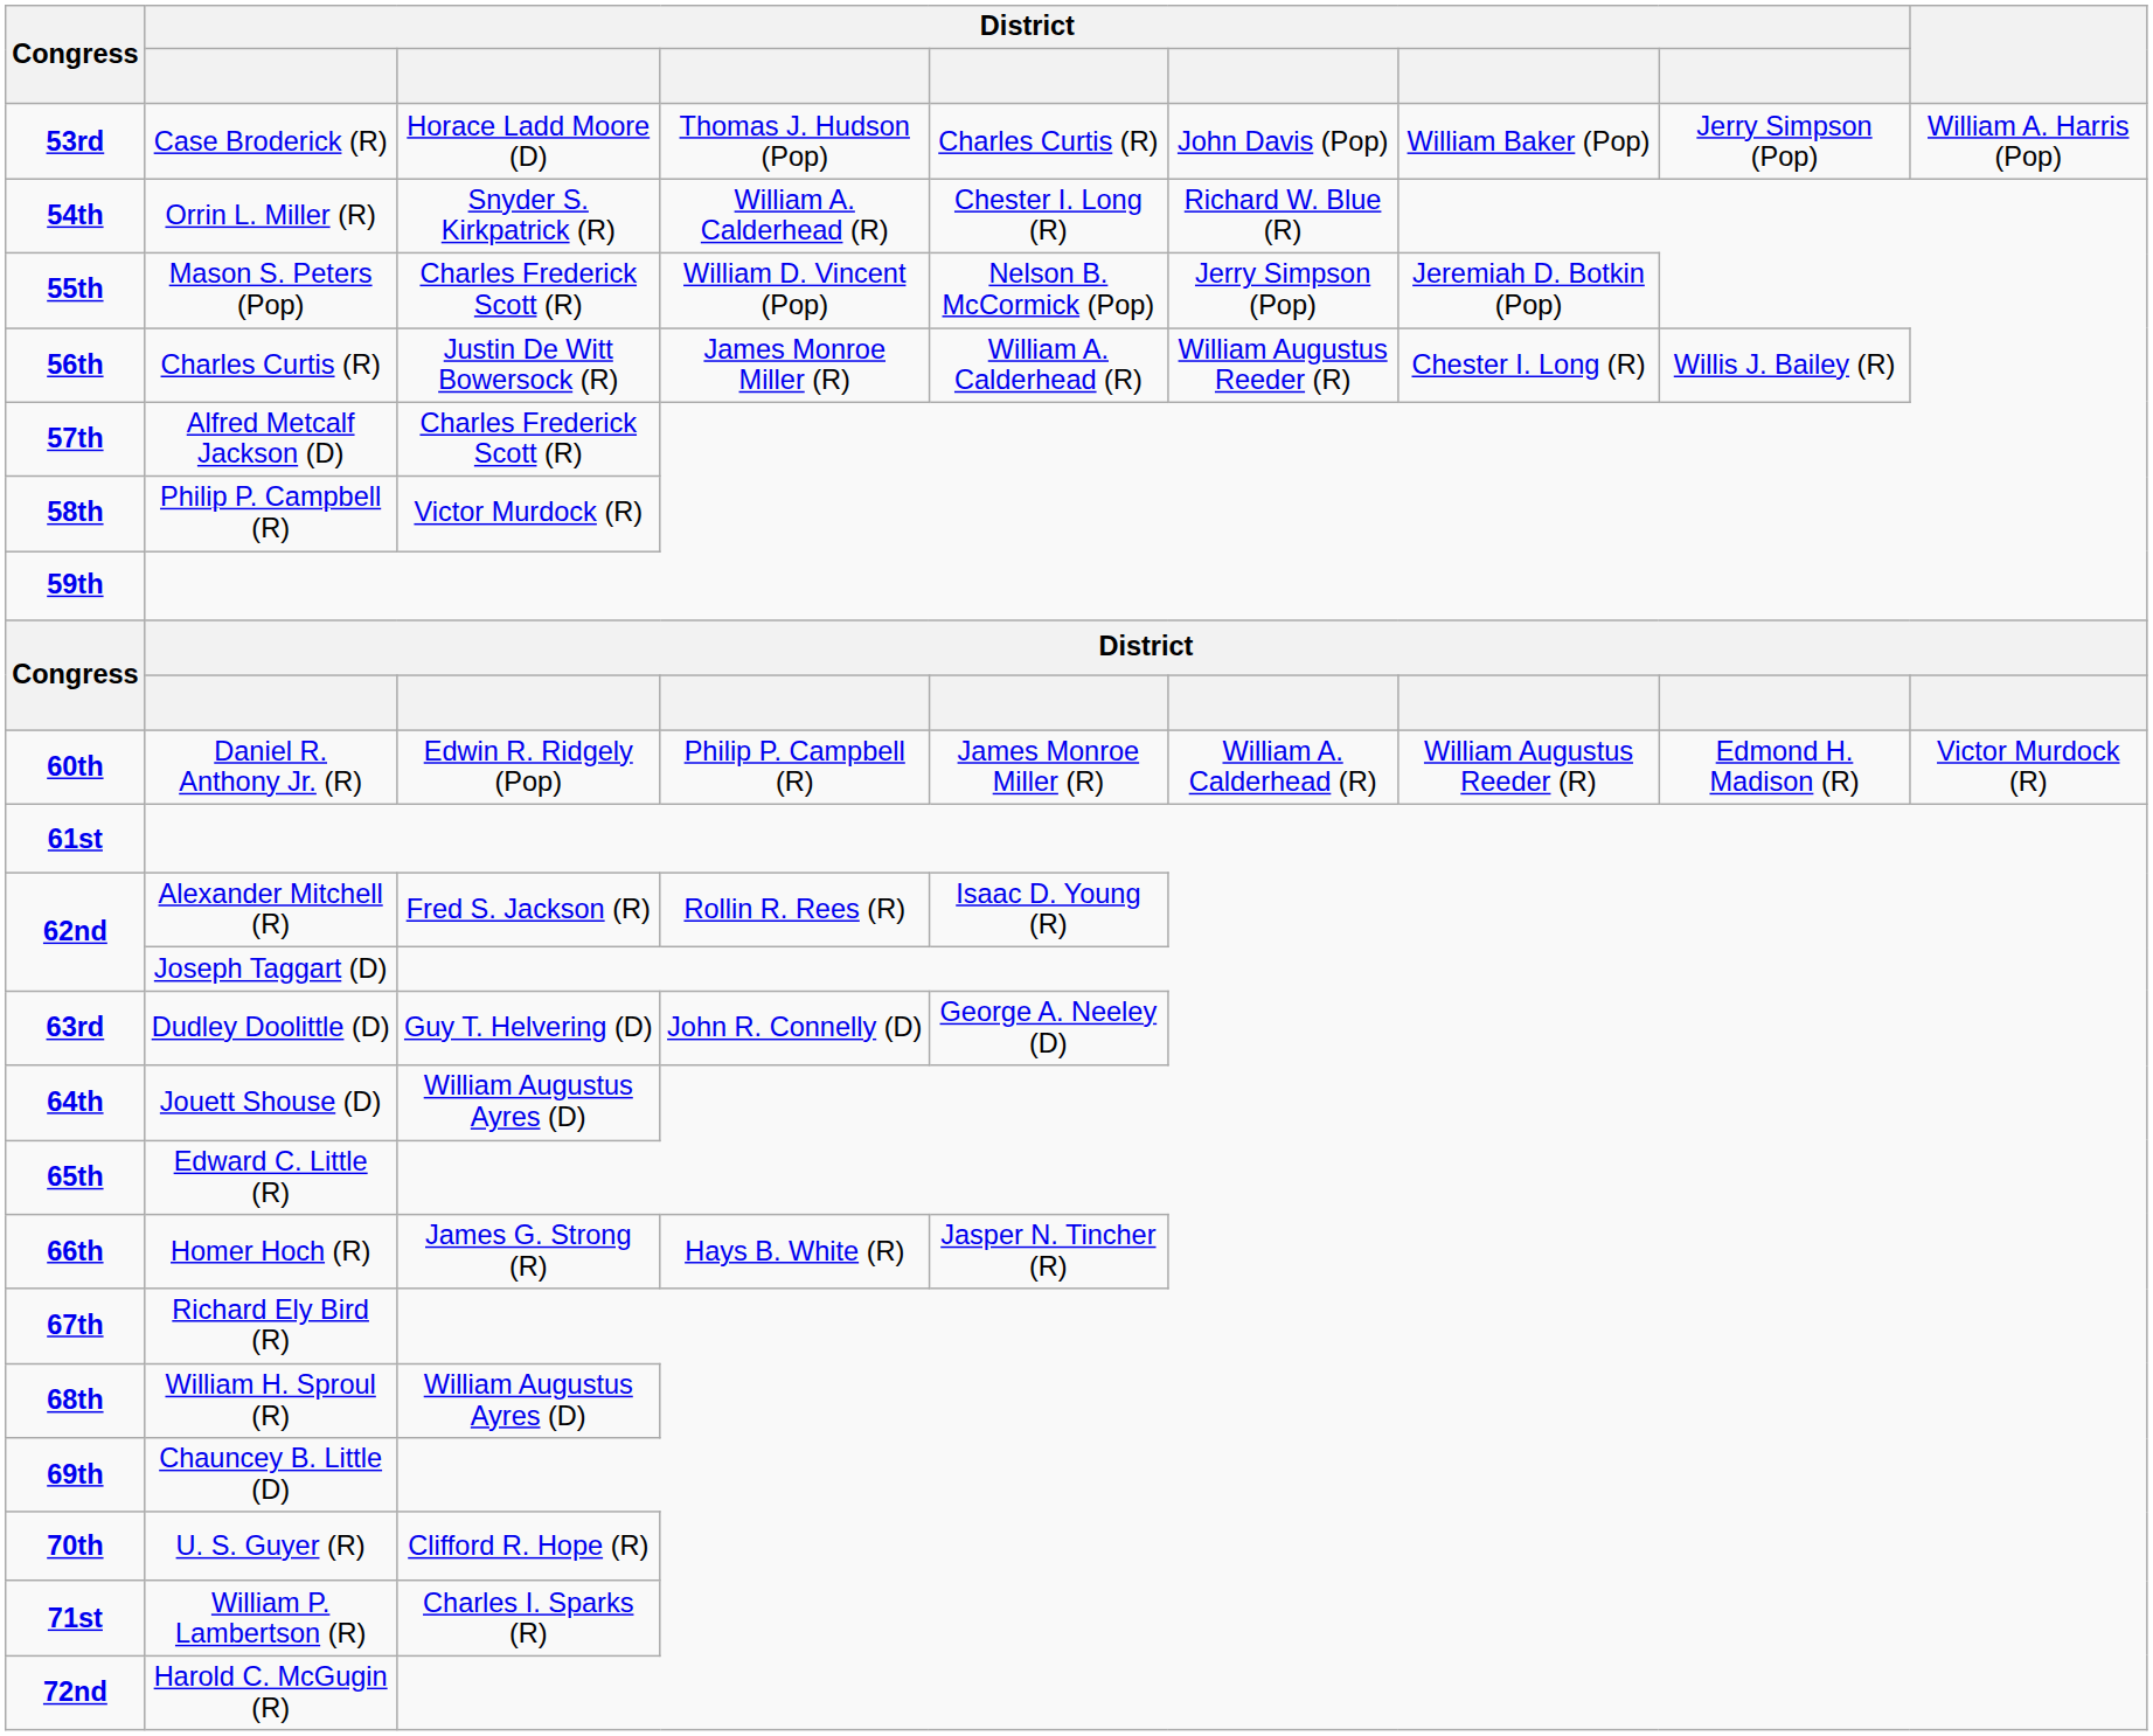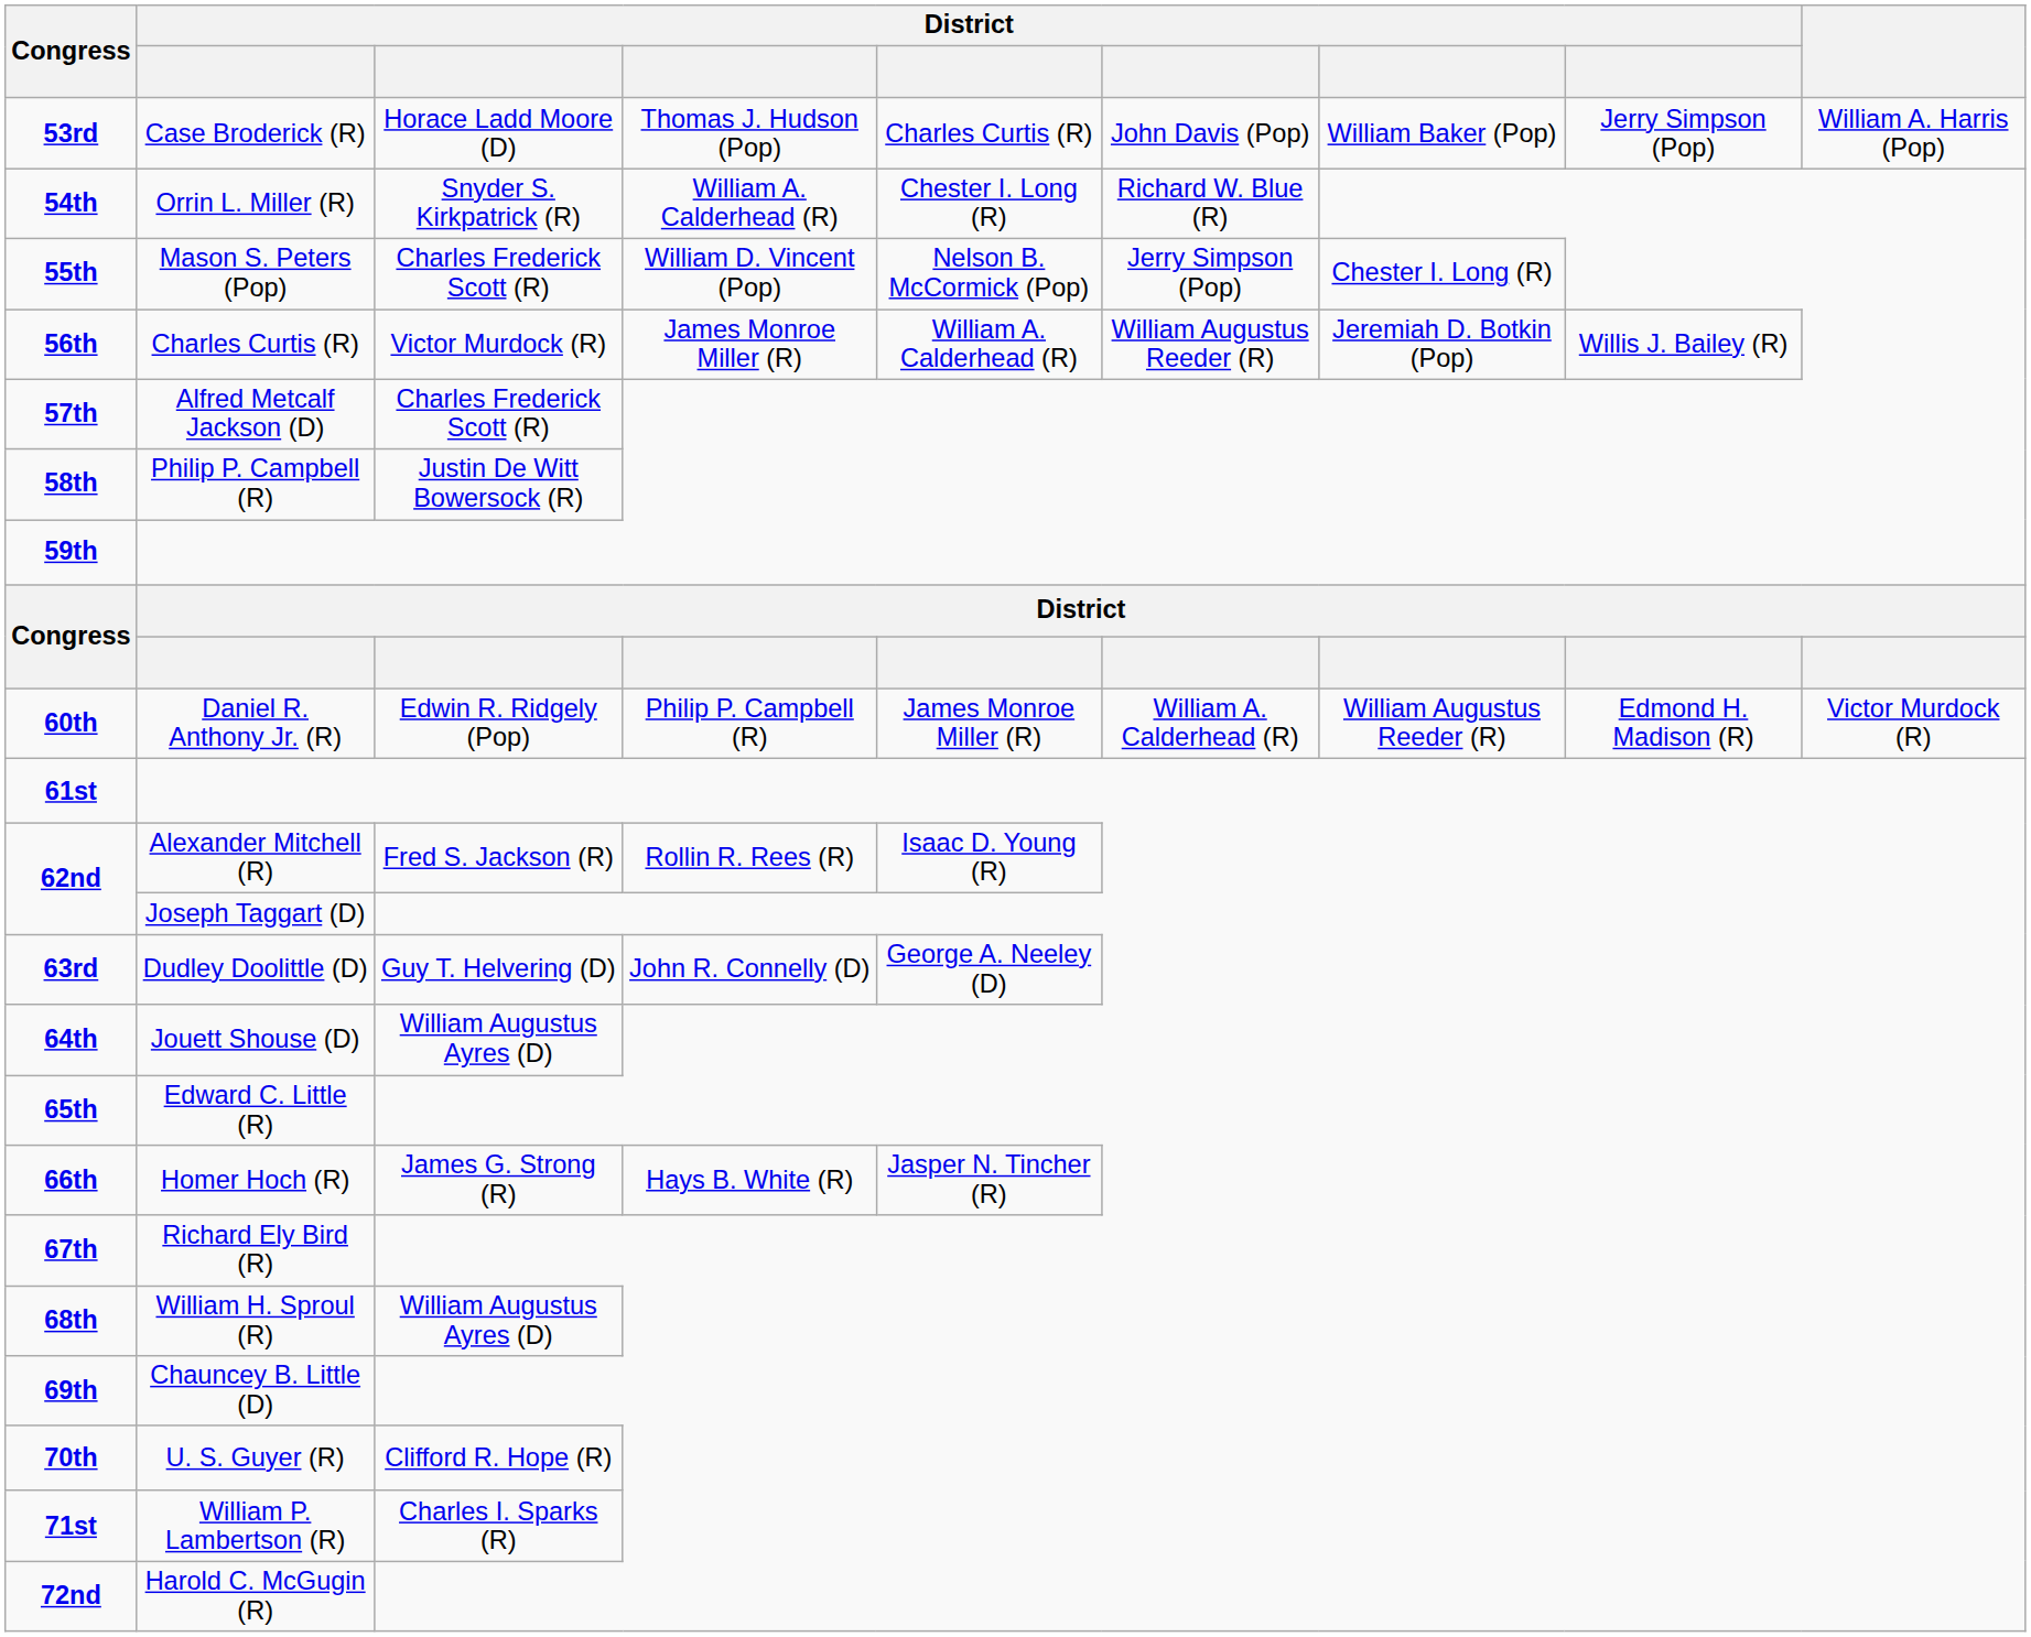 <table class=wikitable style="text-align:center">
 <tr>
 <th rowspan=2>Congress</th>
 <th colspan=7>District</th>
 <th rowspan=2></th>
 </tr>
 <tr style="height:2em">
 <th></th>
 <th></th>
 <th></th>
 <th></th>
 <th></th>
 <th></th>
 <th></th>
 </tr>
 <tr style="height:2.5em">
 <td><strong><a href='#'>53rd</a></strong> </td>
 <td><a href='#'>Case Broderick</a> (R)</td>
 <td><a href='#'>Horace Ladd Moore</a> (D)</td>
 <td><a href='#'>Thomas J. Hudson</a> (Pop)</td>
 <td><a href='#'>Charles Curtis</a> (R)</td>
 <td><a href='#'>John Davis</a> (Pop)</td>
 <td><a href='#'>William Baker</a> (Pop)</td>
 <td><a href='#'>Jerry Simpson</a> (Pop)</td>
 <td><a href='#'>William A. Harris</a> (Pop)</td>
 </tr>
 <tr style="height:2.5em">
 <td><strong><a href='#'>54th</a></strong> </td>
 <td><a href='#'>Orrin L. Miller</a> (R)</td>
 <td><a href='#'>Snyder S. Kirkpatrick</a> (R)</td>
 <td><a href='#'>William A.<br>Calderhead</a> (R)</td>
 <td><a href='#'>Chester I. Long</a> (R)</td>
 <td><a href='#'>Richard W. Blue</a> (R)</td>
 </tr>
 <tr style="height:2.5em">
 <td><strong><a href='#'>55th</a></strong> </td>
 <td><a href='#'>Mason S. Peters</a> (Pop)</td>
 <td><a href='#'>Charles Frederick<br>Scott</a> (R)</td>
 <td><a href='#'>William D. Vincent</a> (Pop)</td>
 <td><a href='#'>Nelson B.<br>McCormick</a> (Pop)</td>
 <td><a href='#'>Jerry Simpson</a> (Pop)</td>
-<td><a href='#'>Jeremiah D. Botkin</a> (Pop)</td>
+<td><a href='#'>Chester I. Long</a> (R)</td>
 </tr>
 <tr style="height:2.5em">
 <td><strong><a href='#'>56th</a></strong> </td>
 <td><a href='#'>Charles Curtis</a> (R)</td>
-<td><a href='#'>Justin De Witt<br>Bowersock</a> (R)</td>
+<td><a href='#'>Victor Murdock</a> (R)</td>
 <td><a href='#'>James Monroe<br>Miller</a> (R)</td>
 <td><a href='#'>William A.<br>Calderhead</a> (R)</td>
 <td><a href='#'>William Augustus<br>Reeder</a> (R)</td>
-<td><a href='#'>Chester I. Long</a> (R)</td>
+<td><a href='#'>Jeremiah D. Botkin</a> (Pop)</td>
 <td><a href='#'>Willis J. Bailey</a> (R)</td>
 </tr>
 <tr style="height:2.5em">
 <td><strong><a href='#'>57th</a></strong> </td>
 <td><a href='#'>Alfred Metcalf<br>Jackson</a> (D)</td>
 <td><a href='#'>Charles Frederick<br>Scott</a> (R)</td>
 </tr>
 <tr style="height:2.5em">
 <td><strong><a href='#'>58th</a></strong> </td>
 <td><a href='#'>Philip P. Campbell</a> (R)</td>
-<td><a href='#'>Victor Murdock</a> (R)</td>
+<td><a href='#'>Justin De Witt<br>Bowersock</a> (R)</td>
 </tr>
 <tr style="height:2.5em">
 <td><strong><a href='#'>59th</a></strong> </td>
 </tr>
 <tr style="height:2em">
 <th rowspan=2>Congress</th>
 <th colspan=8>District</th>
 </tr>
 <tr style="height:2em">
 <th></th>
 <th></th>
 <th></th>
 <th></th>
 <th></th>
 <th></th>
 <th></th>
 <th></th>
 </tr>
 <tr style="height:2.5em">
 <td><strong><a href='#'>60th</a></strong> </td>
 <td><a href='#'>Daniel R.<br>Anthony Jr.</a> (R)</td>
 <td><a href='#'>Edwin R. Ridgely</a> (Pop)</td>
 <td><a href='#'>Philip P. Campbell</a> (R)</td>
 <td><a href='#'>James Monroe<br>Miller</a> (R)</td>
 <td><a href='#'>William A.<br>Calderhead</a> (R)</td>
 <td><a href='#'>William Augustus<br>Reeder</a> (R)</td>
 <td><a href='#'>Edmond H. Madison</a> (R)</td>
 <td><a href='#'>Victor Murdock</a> (R)</td>
 </tr>
 <tr style="height:2.5em">
 <td><strong><a href='#'>61st</a></strong> </td>
 </tr>
 <tr style="height:2em">
 <td rowspan=2><strong><a href='#'>62nd</a></strong> </td>
 <td><a href='#'>Alexander Mitchell</a> (R)</td>
 <td><a href='#'>Fred S. Jackson</a> (R)</td>
 <td><a href='#'>Rollin R. Rees</a> (R)</td>
 <td><a href='#'>Isaac D. Young</a> (R)</td>
 </tr>
 <tr style="height:1.25em">
 <td><a href='#'>Joseph Taggart</a> (D)</td>
 </tr>
 <tr style="height:2.5em">
 <td><strong><a href='#'>63rd</a></strong> </td>
 <td><a href='#'>Dudley Doolittle</a> (D)</td>
 <td><a href='#'>Guy T. Helvering</a> (D)</td>
 <td><a href='#'>John R. Connelly</a> (D)</td>
 <td><a href='#'>George A. Neeley</a> (D)</td>
 </tr>
 <tr style="height:2.5em">
 <td><strong><a href='#'>64th</a></strong> </td>
 <td><a href='#'>Jouett Shouse</a> (D)</td>
 <td><a href='#'>William Augustus<br>Ayres</a> (D)</td>
 </tr>
 <tr style="height:2.5em">
 <td><strong><a href='#'>65th</a></strong> </td>
 <td><a href='#'>Edward C. Little</a> (R)</td>
 </tr>
 <tr style="height:2.5em">
 <td><strong><a href='#'>66th</a></strong> </td>
 <td><a href='#'>Homer Hoch</a> (R)</td>
 <td><a href='#'>James G. Strong</a> (R)</td>
 <td><a href='#'>Hays B. White</a> (R)</td>
 <td><a href='#'>Jasper N. Tincher</a> (R)</td>
 </tr>
 <tr style="height:2.5em">
 <td><strong><a href='#'>67th</a></strong> </td>
 <td><a href='#'>Richard Ely Bird</a> (R)</td>
 </tr>
 <tr style="height:2.5em">
 <td><strong><a href='#'>68th</a></strong> </td>
 <td><a href='#'>William H. Sproul</a> (R)</td>
 <td><a href='#'>William Augustus<br>Ayres</a> (D)</td>
 </tr>
 <tr style="height:2.5em">
 <td><strong><a href='#'>69th</a></strong> </td>
 <td><a href='#'>Chauncey B. Little</a> (D)</td>
 </tr>
 <tr style="height:2.5em">
 <td><strong><a href='#'>70th</a></strong> </td>
 <td><a href='#'>U. S. Guyer</a> (R)</td>
 <td><a href='#'>Clifford R. Hope</a> (R)</td>
 </tr>
 <tr style="height:2.5em">
 <td><strong><a href='#'>71st</a></strong> </td>
 <td><a href='#'>William P.<br>Lambertson</a> (R)</td>
 <td><a href='#'>Charles I. Sparks</a> (R)</td>
 </tr>
 <tr style="height:2.5em">
 <td><strong><a href='#'>72nd</a></strong> </td>
 <td><a href='#'>Harold C. McGugin</a> (R)</td>
 </tr>
 </table>
